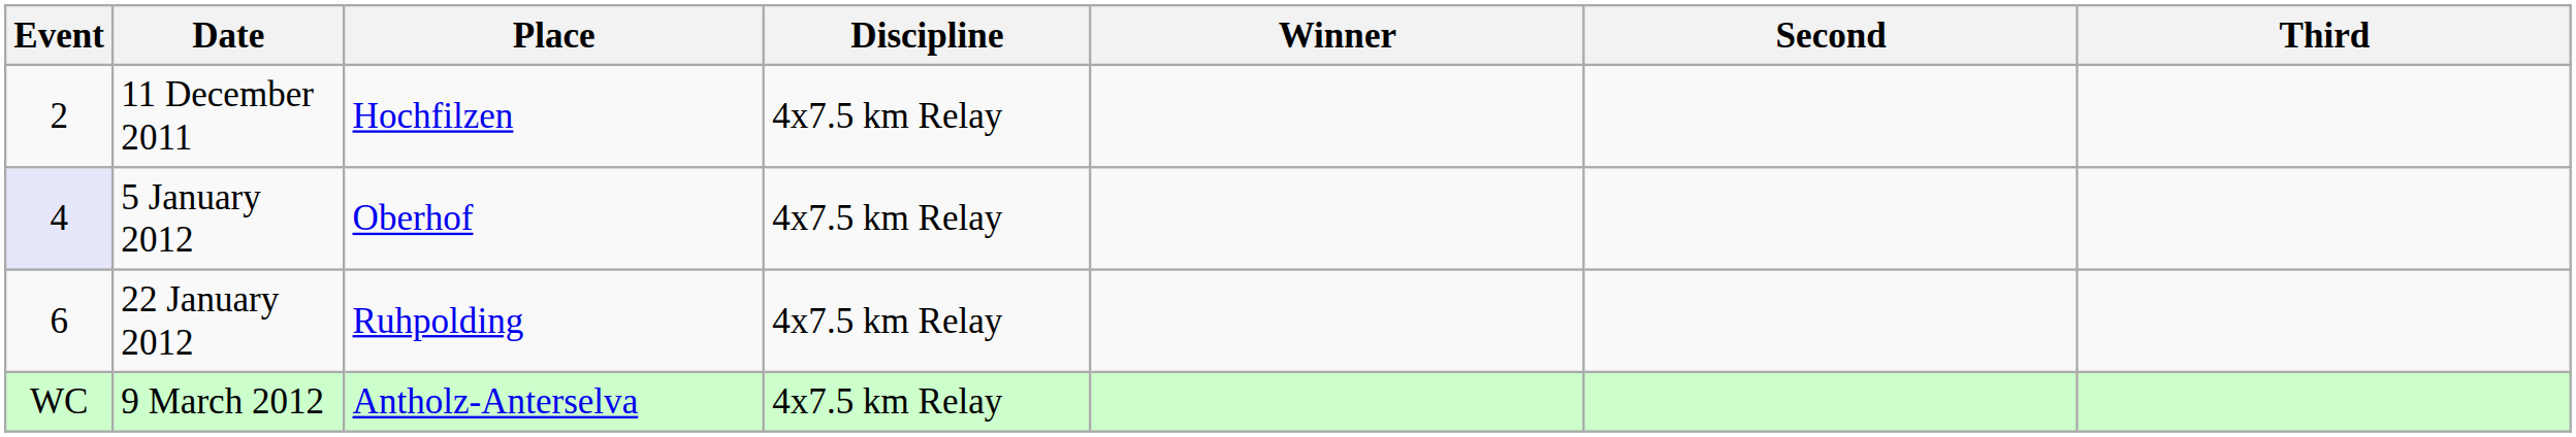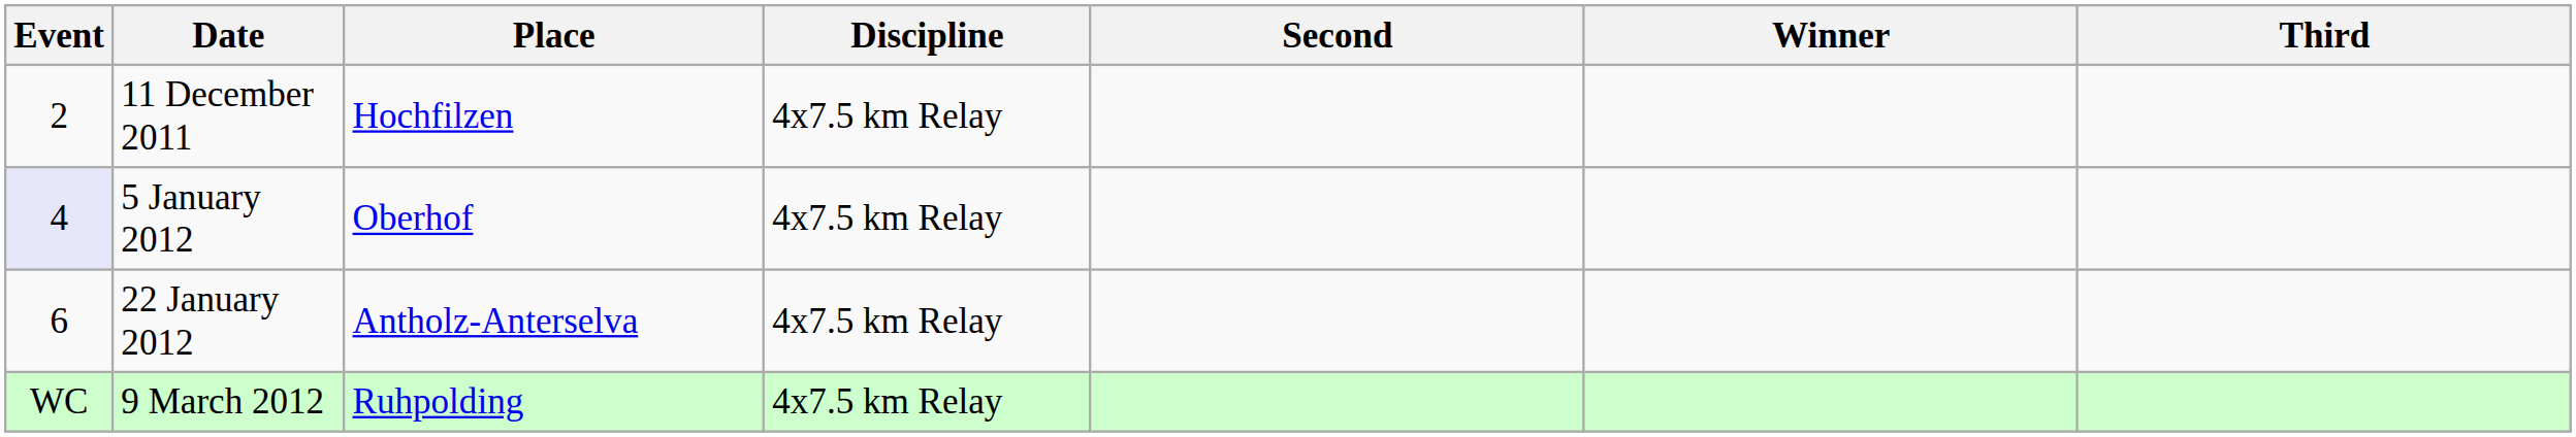 <table class="wikitable" style="font-size:95%;">
 <tr>
 <th width="30">Event</th>
 <th width="90">Date</th>
 <th width="169">Place</th>
 <th width="130">Discipline</th>
+<th width="200">Second</th>
 <th width="200">Winner</th>
-<th width="200">Second</th>
 <th width="200">Third</th>
 </tr>
 <tr>
 <td align=center>2</td>
 <td>11 December 2011</td>
 <td> <a href='#'>Hochfilzen</a></td>
 <td>4x7.5 km Relay</td>
 <td></td>
 <td></td>
 <td></td>
 </tr>
 <tr>
 <td align=center style="background: lavender;">4</td>
 <td>5 January 2012</td>
 <td> <a href='#'>Oberhof</a></td>
 <td>4x7.5 km Relay</td>
 <td></td>
 <td></td>
 <td></td>
 </tr>
 <tr>
 <td align=center>6</td>
 <td>22 January 2012</td>
-<td> <a href='#'>Ruhpolding</a></td>
+<td> <a href='#'>Antholz-Anterselva</a></td>
 <td>4x7.5 km Relay</td>
 <td></td>
 <td></td>
 <td></td>
 </tr>
 <tr style="background:#CCFFCC">
 <td align=center>WC</td>
 <td>9 March 2012</td>
-<td> <a href='#'>Antholz-Anterselva</a></td>
+<td> <a href='#'>Ruhpolding</a></td>
 <td>4x7.5 km Relay</td>
 <td></td>
 <td></td>
 <td></td>
 </tr>
 </table>
